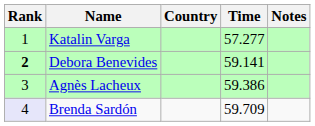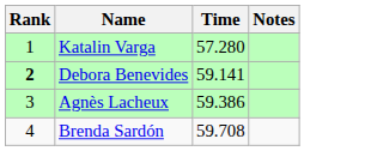 <table class="wikitable" style="text-align:center">
 <tr>
 <th>Rank</th>
 <th>Name</th>
-<th>Country</th>
 <th>Time</th>
 <th>Notes</th>
 </tr>
 <tr bgcolor=bbffbb>
 <td>1</td>
 <td align="left"><a href='#'>Katalin Varga</a></td>
-<td align="left"></td>
-<td>57.277</td>
+<td>57.280</td>
 <td></td>
 </tr>
 <tr bgcolor=bbffbb>
 <td><strong>2</strong></td>
 <td align="left"><a href='#'>Debora Benevides</a></td>
-<td align="left"></td>
 <td>59.141</td>
 <td></td>
 </tr>
 <tr bgcolor=bbffbb>
 <td>3</td>
 <td align="left"><a href='#'>Agnès Lacheux</a></td>
-<td align="left"></td>
 <td>59.386</td>
 <td></td>
 </tr>
 <tr>
-<td style="background: lavender;">4</td>
+<td>4</td>
 <td align="left"><a href='#'>Brenda Sardón</a></td>
-<td align="left"></td>
-<td>59.709</td>
+<td>59.708</td>
 <td></td>
 </tr>
 </table>
